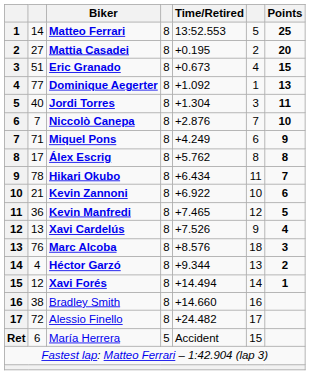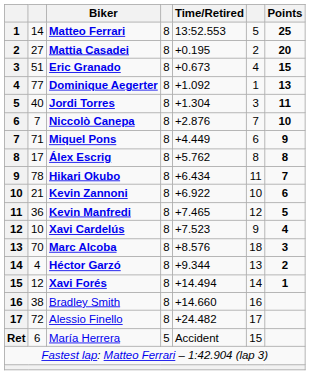 <table class="wikitable sortable" style="font-size: 85%;">
 <tr>
 <th scope="col"></th>
 <th scope="col"></th>
 <th scope="col">Biker</th>
 <th scope="col" class="unsortable"></th>
 <th scope="col" class="unsortable">Time/Retired</th>
 <th scope="col"></th>
 <th scope="col">Points</th>
 </tr>
 <tr>
 <th scope="row">1</th>
 <td align="center">14</td>
 <td> <strong><a href='#'>Matteo Ferrari</a></strong></td>
 <td>8</td>
 <td>13:52.553</td>
 <td align="center">5</td>
 <td align="center"><strong>25</strong></td>
 </tr>
 <tr>
 <th scope="row">2</th>
 <td align="center">27</td>
 <td> <strong><a href='#'>Mattia Casadei</a></strong></td>
 <td>8</td>
 <td>+0.195</td>
 <td align="center">2</td>
 <td align="center"><strong>20</strong></td>
 </tr>
 <tr>
 <th scope="row">3</th>
 <td align="center">51</td>
 <td> <strong><a href='#'>Eric Granado</a></strong></td>
 <td>8</td>
 <td>+0.673</td>
 <td align="center">4</td>
 <td align="center"><strong>15</strong></td>
 </tr>
 <tr>
 <th scope="row">4</th>
 <td align="center">77</td>
 <td> <strong><a href='#'>Dominique Aegerter</a></strong></td>
 <td>8</td>
 <td>+1.092</td>
 <td align="center">1</td>
 <td align="center"><strong>13</strong></td>
 </tr>
 <tr>
 <th scope="row">5</th>
 <td align="center">40</td>
 <td> <strong><a href='#'>Jordi Torres</a></strong></td>
 <td>8</td>
 <td>+1.304</td>
 <td align="center">3</td>
 <td align="center"><strong>11</strong></td>
 </tr>
 <tr>
 <th scope="row">6</th>
 <td align="center">7</td>
 <td> <strong><a href='#'>Niccolò Canepa</a></strong></td>
 <td>8</td>
 <td>+2.876</td>
 <td align="center">7</td>
 <td align="center"><strong>10</strong></td>
 </tr>
 <tr>
 <th scope="row">7</th>
 <td align="center">71</td>
 <td> <strong><a href='#'>Miquel Pons</a></strong></td>
 <td>8</td>
-<td>+4.249</td>
+<td>+4.449</td>
 <td align="center">6</td>
 <td align="center"><strong>9</strong></td>
 </tr>
 <tr>
 <th scope="row">8</th>
 <td align="center">17</td>
 <td> <strong><a href='#'>Álex Escrig</a></strong></td>
 <td>8</td>
 <td>+5.762</td>
 <td align="center">8</td>
 <td align="center"><strong>8</strong></td>
 </tr>
 <tr>
 <th scope="row">9</th>
 <td align="center">78</td>
 <td> <strong><a href='#'>Hikari Okubo</a></strong></td>
 <td>8</td>
 <td>+6.434</td>
 <td align="center">11</td>
 <td align="center"><strong>7</strong></td>
 </tr>
 <tr>
 <th scope="row">10</th>
 <td align="center">21</td>
 <td> <strong><a href='#'>Kevin Zannoni</a></strong></td>
 <td>8</td>
 <td>+6.922</td>
 <td align="center">10</td>
 <td align="center"><strong>6</strong></td>
 </tr>
 <tr>
 <th scope="row">11</th>
 <td align="center">36</td>
 <td> <strong><a href='#'>Kevin Manfredi</a></strong></td>
 <td>8</td>
 <td>+7.465</td>
 <td align="center">12</td>
 <td align="center"><strong>5</strong></td>
 </tr>
 <tr>
 <th scope="row">12</th>
-<td align="center">13</td>
+<td align="center">10</td>
 <td> <strong><a href='#'>Xavi Cardelús</a></strong></td>
 <td>8</td>
-<td>+7.526</td>
+<td>+7.523</td>
 <td align="center">9</td>
 <td align="center"><strong>4</strong></td>
 </tr>
 <tr>
 <th scope="row">13</th>
-<td align="center">76</td>
+<td align="center">70</td>
 <td> <strong><a href='#'>Marc Alcoba</a></strong></td>
 <td>8</td>
 <td>+8.576</td>
 <td align="center">18</td>
 <td align="center"><strong>3</strong></td>
 </tr>
 <tr>
 <th scope="row">14</th>
 <td align="center">4</td>
 <td> <strong><a href='#'>Héctor Garzó</a></strong></td>
 <td>8</td>
 <td>+9.344</td>
 <td align="center">13</td>
 <td align="center"><strong>2</strong></td>
 </tr>
 <tr>
 <th scope="row">15</th>
 <td align="center">12</td>
 <td> <strong><a href='#'>Xavi Forés</a></strong></td>
 <td>8</td>
 <td>+14.494</td>
 <td align="center">14</td>
 <td align="center"><strong>1</strong></td>
 </tr>
 <tr>
 <th scope="row">16</th>
 <td align="center">38</td>
 <td> <a href='#'>Bradley Smith</a></td>
 <td>8</td>
 <td>+14.660</td>
 <td align="center">16</td>
 <td></td>
 </tr>
 <tr>
 <th scope="row">17</th>
 <td align="center">72</td>
 <td> <a href='#'>Alessio Finello</a></td>
 <td>8</td>
 <td>+24.482</td>
 <td align="center">17</td>
 <td></td>
 </tr>
 <tr>
 <th scope="row">Ret</th>
 <td align="center">6</td>
 <td> <a href='#'>María Herrera</a></td>
 <td>5</td>
 <td>Accident</td>
 <td align="center">15</td>
 <td></td>
 </tr>
 <tr class="sortbottom">
 <td colspan="7" style="text-align:center"><em><a href='#'>Fastest lap</a>:  <a href='#'>Matteo Ferrari</a> – 1:42.904 (lap 3)</em></td>
 </tr>
 <tr>
 <th colspan="7"></th>
 </tr>
 </table>
